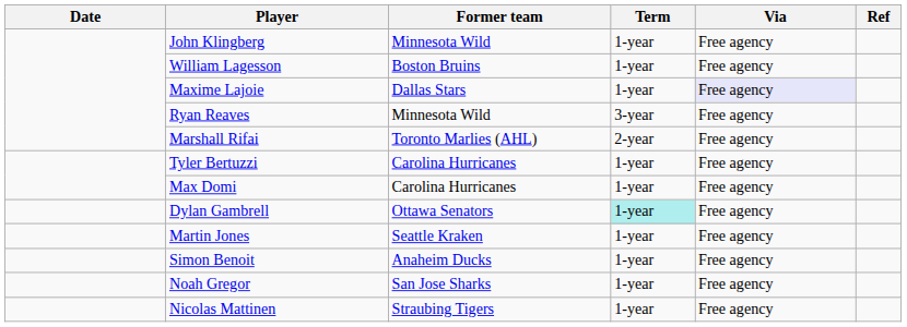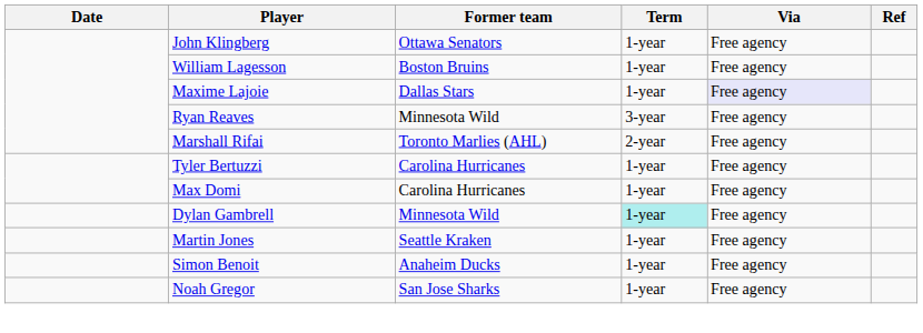 <table class="wikitable">
 <tr style="background:#ddd; text-align:center;">
 <th style="width: 10em;">Date</th>
 <th style="width: 14em;">Player</th>
 <th style="width: 14em;">Former team</th>
 <th style="width: 5em;">Term</th>
 <th style="width: 10em;">Via</th>
 <th style="width: 2.5em;">Ref</th>
 </tr>
 <tr>
 <td rowspan=5></td>
 <td><a href='#'>John Klingberg</a></td>
-<td><a href='#'>Minnesota Wild</a></td>
+<td><a href='#'>Ottawa Senators</a></td>
 <td>1-year</td>
 <td>Free agency</td>
 <td></td>
 </tr>
 <tr>
 <td><a href='#'>William Lagesson</a></td>
 <td><a href='#'>Boston Bruins</a></td>
 <td>1-year</td>
 <td>Free agency</td>
 <td></td>
 </tr>
 <tr>
 <td><a href='#'>Maxime Lajoie</a></td>
 <td><a href='#'>Dallas Stars</a></td>
 <td>1-year</td>
 <td style="background: lavender;">Free agency</td>
 <td></td>
 </tr>
 <tr>
 <td><a href='#'>Ryan Reaves</a></td>
 <td>Minnesota Wild</td>
 <td>3-year</td>
 <td>Free agency</td>
 <td></td>
 </tr>
 <tr>
 <td><a href='#'>Marshall Rifai</a></td>
 <td><a href='#'>Toronto Marlies</a> (<a href='#'>AHL</a>)</td>
 <td>2-year</td>
 <td>Free agency</td>
 <td></td>
 </tr>
 <tr>
 <td rowspan=2></td>
 <td><a href='#'>Tyler Bertuzzi</a></td>
 <td><a href='#'>Carolina Hurricanes</a></td>
 <td>1-year</td>
 <td>Free agency</td>
 <td></td>
 </tr>
 <tr>
 <td><a href='#'>Max Domi</a></td>
 <td>Carolina Hurricanes</td>
 <td>1-year</td>
 <td>Free agency</td>
 <td></td>
 </tr>
 <tr>
 <td></td>
 <td><a href='#'>Dylan Gambrell</a></td>
-<td><a href='#'>Ottawa Senators</a></td>
+<td><a href='#'>Minnesota Wild</a></td>
 <td style="background: paleturquoise;">1-year</td>
 <td>Free agency</td>
 <td></td>
 </tr>
 <tr>
 <td></td>
 <td><a href='#'>Martin Jones</a></td>
 <td><a href='#'>Seattle Kraken</a></td>
 <td>1-year</td>
 <td>Free agency</td>
 <td></td>
 </tr>
 <tr>
 <td></td>
 <td><a href='#'>Simon Benoit</a></td>
 <td><a href='#'>Anaheim Ducks</a></td>
 <td>1-year</td>
 <td>Free agency</td>
 <td></td>
 </tr>
 <tr>
 <td></td>
 <td><a href='#'>Noah Gregor</a></td>
 <td><a href='#'>San Jose Sharks</a></td>
 <td>1-year</td>
 <td>Free agency</td>
 <td></td>
 </tr>
-<tr>
-<td></td>
-<td><a href='#'>Nicolas Mattinen</a></td>
-<td><a href='#'>Straubing Tigers</a></td>
-<td>1-year </td>
-<td>Free agency</td>
-<td></td>
-</tr>
 </table>
